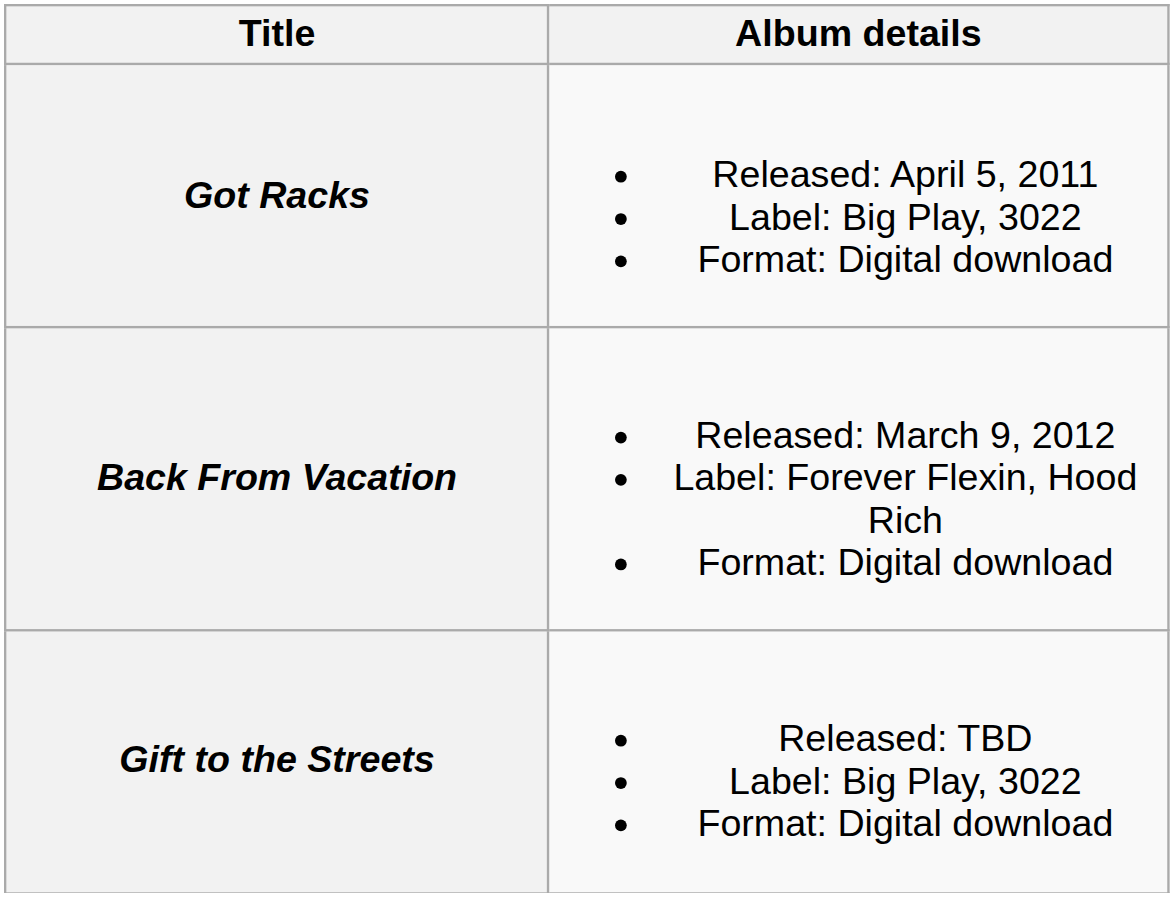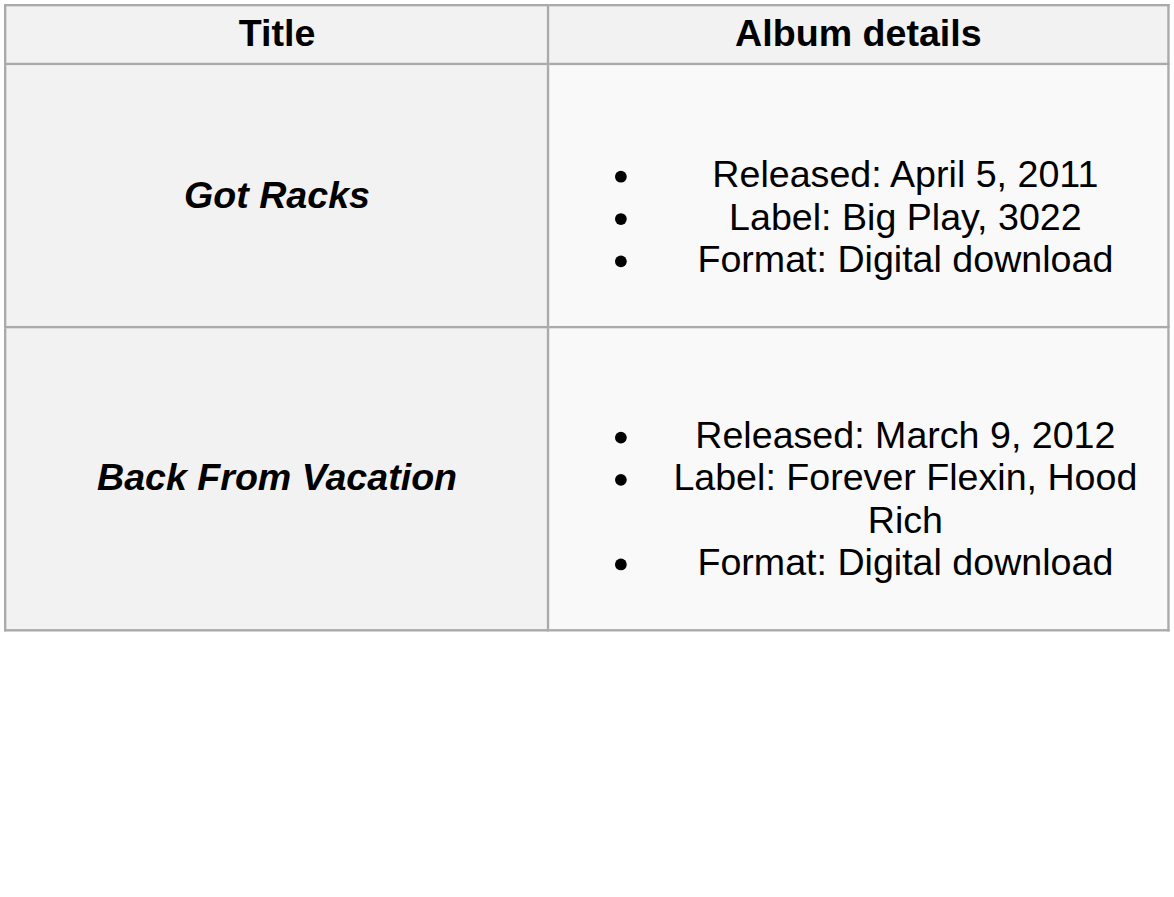 <table class="wikitable plainrowheaders" style="text-align:center;">
 <tr>
 <th scope="col" style="width:14em;">Title</th>
 <th scope="col" style="width:16em;">Album details</th>
 </tr>
 <tr>
 <th scope="row"><em>Got Racks</em></th>
 <td><br><ul><li>Released: April 5, 2011</li><li>Label: Big Play, 3022</li><li>Format: Digital download</li></ul></td>
 </tr>
 <tr>
 <th scope="row"><em>Back From Vacation</em></th>
 <td><br><ul><li>Released: March 9, 2012</li><li>Label: Forever Flexin, Hood Rich</li><li>Format: Digital download</li></ul></td>
 </tr>
-<tr>
-<th scope="row"><em>Gift to the Streets</em></th>
-<td><br><ul><li>Released: TBD</li><li>Label: Big Play, 3022</li><li>Format: Digital download</li></ul></td>
-</tr>
 </table>
